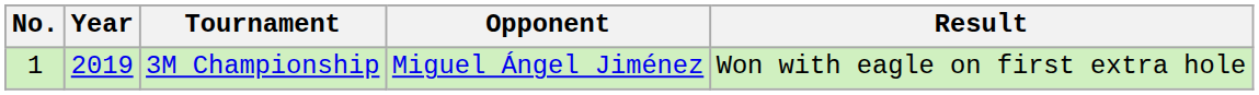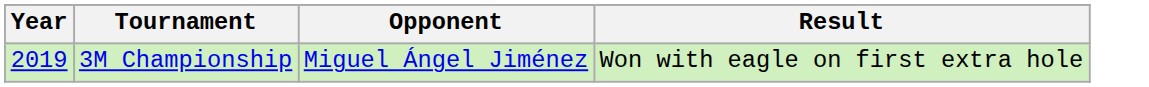 <table class="wikitable" style="font-size:95%;">
 <tr>
-<th>No.</th>
 <th>Year</th>
 <th>Tournament</th>
 <th>Opponent</th>
 <th>Result</th>
 </tr>
 <tr style="background:#D0F0C0;">
-<td align=center>1</td>
 <td><a href='#'>2019</a></td>
 <td><a href='#'>3M Championship</a></td>
 <td> <a href='#'>Miguel Ángel Jiménez</a></td>
 <td>Won with eagle on first extra hole</td>
 </tr>
 </table>
